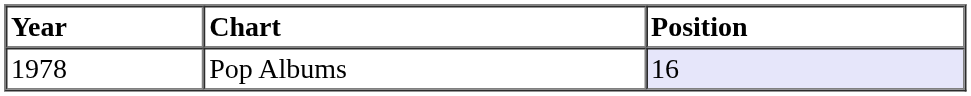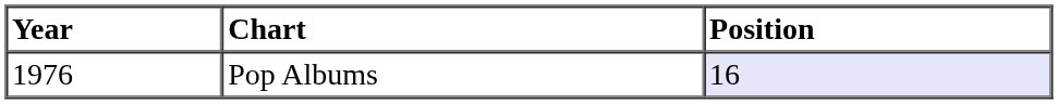 <table border=1 cellspacing=0 cellpadding=2 width="550px">
 <tr>
 <th align="left">Year</th>
 <th align="left">Chart</th>
 <th align="left">Position</th>
 </tr>
 <tr>
-<td align="left">1978</td>
+<td align="left">1976</td>
 <td align="left">Pop Albums</td>
 <td align="left" style="background: lavender;">16</td>
 </tr>
 <tr>
 </tr>
 </table>
